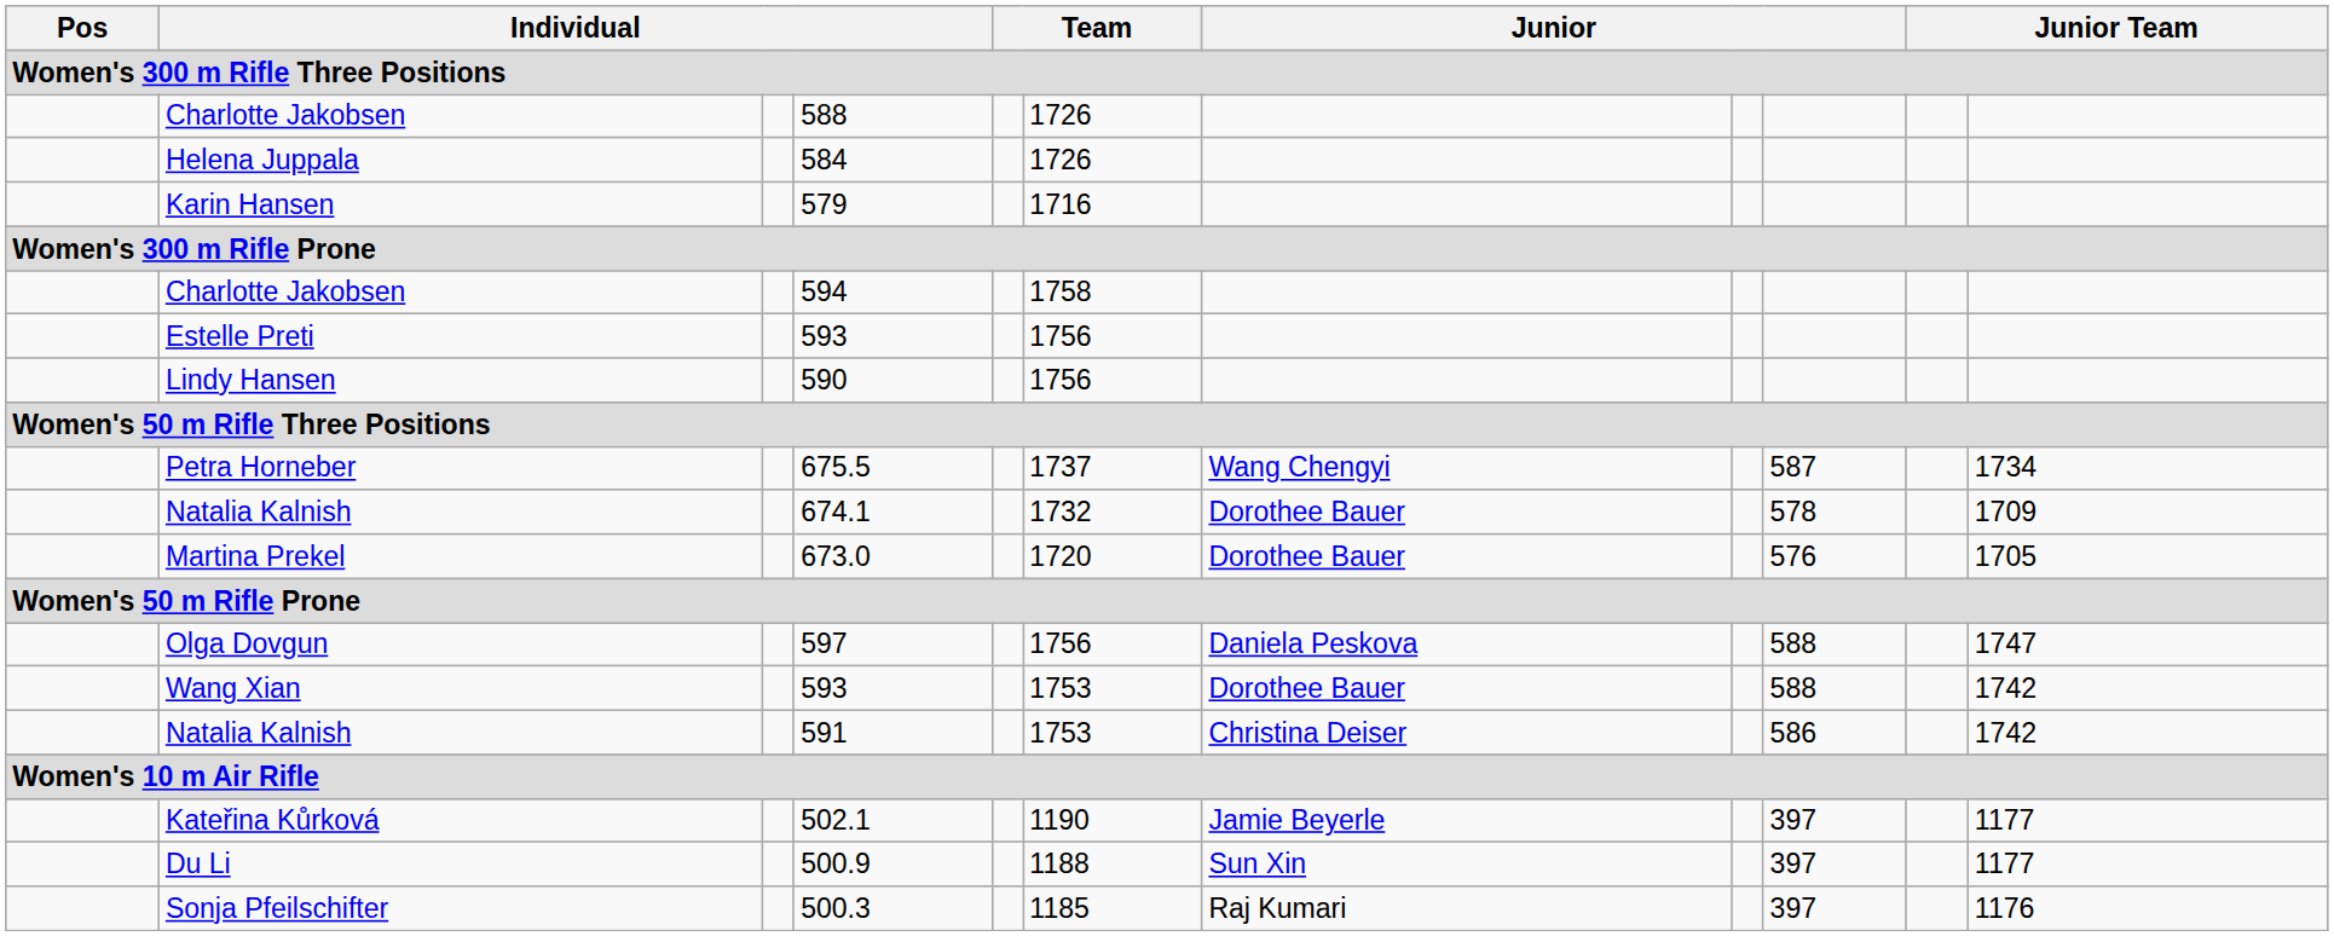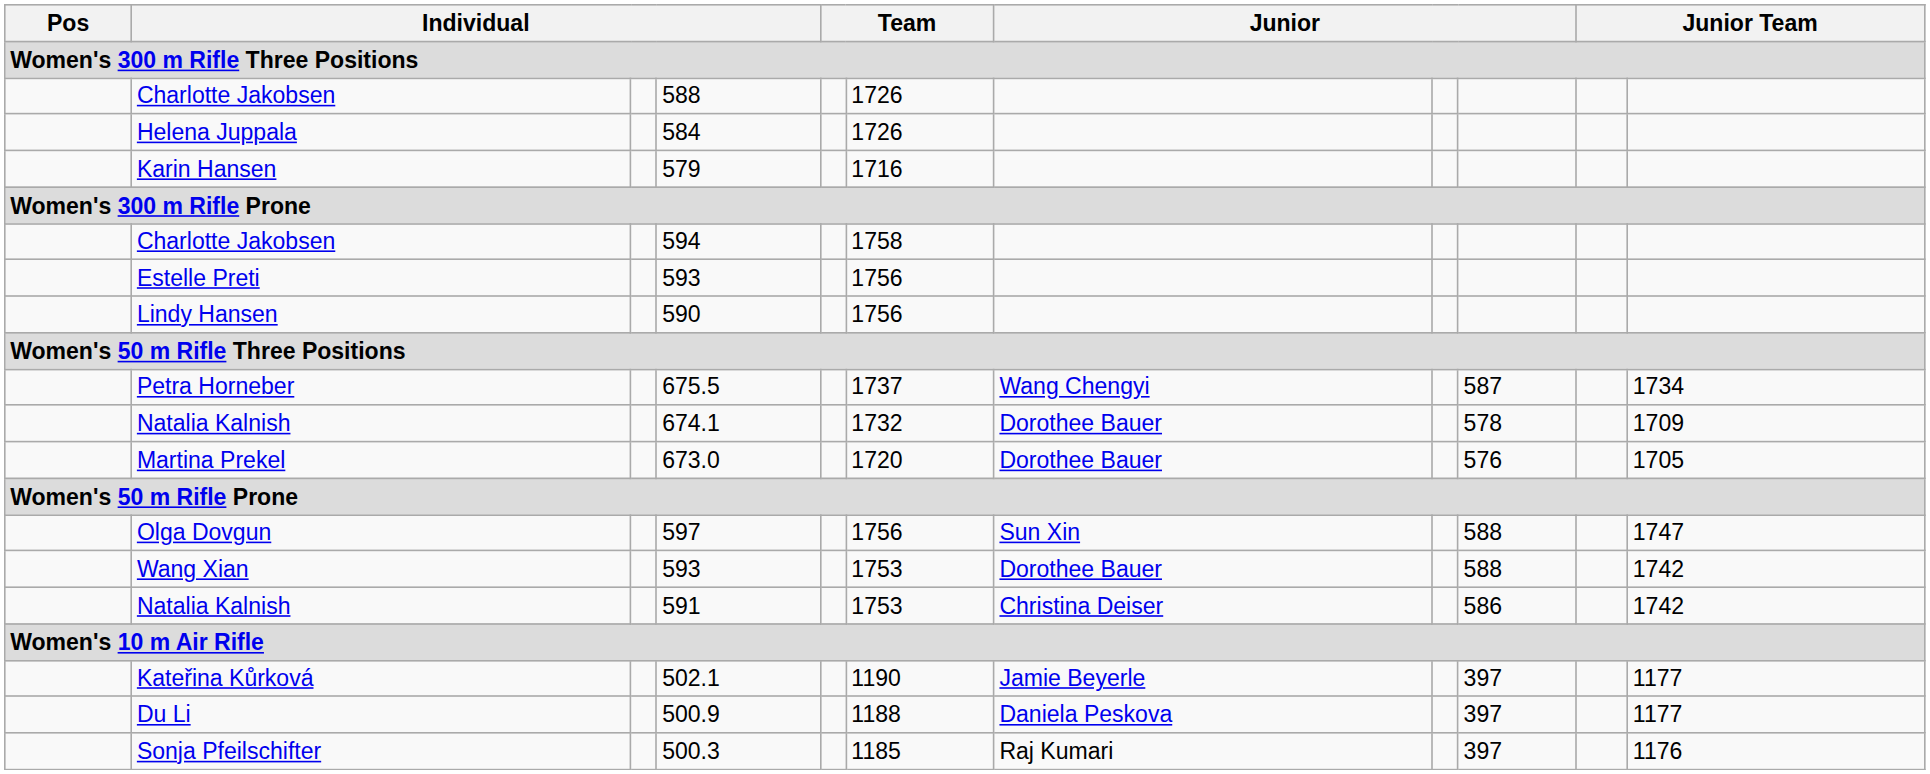 <table class=wikitable style="width:95%; font-size: 90%;">
 <tr>
 <th>Pos</th>
 <th colspan=3>Individual</th>
 <th colspan=2>Team</th>
 <th colspan=3>Junior</th>
 <th colspan=3>Junior Team</th>
 </tr>
 <tr>
 <td colspan=11 style="background:#dcdcdc"><strong>Women's <a href='#'>300 m Rifle</a> Three Positions</strong></td>
 </tr>
 <tr>
 <td></td>
 <td><a href='#'>Charlotte Jakobsen</a></td>
 <td></td>
 <td>588</td>
 <td></td>
 <td>1726</td>
 <td></td>
 <td></td>
 <td></td>
 <td></td>
 <td></td>
 </tr>
 <tr>
 <td></td>
 <td><a href='#'>Helena Juppala</a></td>
 <td></td>
 <td>584</td>
 <td></td>
 <td>1726</td>
 <td></td>
 <td></td>
 <td></td>
 <td></td>
 <td></td>
 </tr>
 <tr>
 <td></td>
 <td><a href='#'>Karin Hansen</a></td>
 <td></td>
 <td>579</td>
 <td></td>
 <td>1716</td>
 <td></td>
 <td></td>
 <td></td>
 <td></td>
 <td></td>
 </tr>
 <tr>
 <td colspan=11 style="background:#dcdcdc"><strong>Women's <a href='#'>300 m Rifle</a> Prone</strong></td>
 </tr>
 <tr>
 <td></td>
 <td><a href='#'>Charlotte Jakobsen</a></td>
 <td></td>
 <td>594</td>
 <td></td>
 <td>1758</td>
 <td></td>
 <td></td>
 <td></td>
 <td></td>
 <td></td>
 </tr>
 <tr>
 <td></td>
 <td><a href='#'>Estelle Preti</a></td>
 <td></td>
 <td>593</td>
 <td></td>
 <td>1756</td>
 <td></td>
 <td></td>
 <td></td>
 <td></td>
 <td></td>
 </tr>
 <tr>
 <td></td>
 <td><a href='#'>Lindy Hansen</a></td>
 <td></td>
 <td>590</td>
 <td></td>
 <td>1756</td>
 <td></td>
 <td></td>
 <td></td>
 <td></td>
 <td></td>
 </tr>
 <tr>
 <td colspan=11 style="background:#dcdcdc"><strong>Women's <a href='#'>50 m Rifle</a> Three Positions</strong></td>
 </tr>
 <tr>
 <td></td>
 <td><a href='#'>Petra Horneber</a></td>
 <td></td>
 <td>675.5</td>
 <td></td>
 <td>1737</td>
 <td><a href='#'>Wang Chengyi</a></td>
 <td></td>
 <td>587</td>
 <td></td>
 <td>1734</td>
 </tr>
 <tr>
 <td></td>
 <td><a href='#'>Natalia Kalnish</a></td>
 <td></td>
 <td>674.1</td>
 <td></td>
 <td>1732</td>
 <td><a href='#'>Dorothee Bauer</a></td>
 <td></td>
 <td>578</td>
 <td></td>
 <td>1709</td>
 </tr>
 <tr>
 <td></td>
 <td><a href='#'>Martina Prekel</a></td>
 <td></td>
 <td>673.0</td>
 <td></td>
 <td>1720</td>
 <td><a href='#'>Dorothee Bauer</a></td>
 <td></td>
 <td>576</td>
 <td></td>
 <td>1705</td>
 </tr>
 <tr>
 <td colspan=11 style="background:#dcdcdc"><strong>Women's <a href='#'>50 m Rifle</a> Prone</strong></td>
 </tr>
 <tr>
 <td></td>
 <td><a href='#'>Olga Dovgun</a></td>
 <td></td>
 <td>597</td>
 <td></td>
 <td>1756</td>
-<td><a href='#'>Daniela Peskova</a></td>
+<td><a href='#'>Sun Xin</a></td>
 <td></td>
 <td>588</td>
 <td></td>
 <td>1747</td>
 </tr>
 <tr>
 <td></td>
 <td><a href='#'>Wang Xian</a></td>
 <td></td>
 <td>593</td>
 <td></td>
 <td>1753</td>
 <td><a href='#'>Dorothee Bauer</a></td>
 <td></td>
 <td>588</td>
 <td></td>
 <td>1742</td>
 </tr>
 <tr>
 <td></td>
 <td><a href='#'>Natalia Kalnish</a></td>
 <td></td>
 <td>591</td>
 <td></td>
 <td>1753</td>
 <td><a href='#'>Christina Deiser</a></td>
 <td></td>
 <td>586</td>
 <td></td>
 <td>1742</td>
 </tr>
 <tr>
 <td colspan=11 style="background:#dcdcdc"><strong>Women's <a href='#'>10 m Air Rifle</a></strong></td>
 </tr>
 <tr>
 <td></td>
 <td><a href='#'>Kateřina Kůrková</a></td>
 <td></td>
 <td>502.1</td>
 <td></td>
 <td>1190</td>
 <td><a href='#'>Jamie Beyerle</a></td>
 <td></td>
 <td>397</td>
 <td></td>
 <td>1177</td>
 </tr>
 <tr>
 <td></td>
 <td><a href='#'>Du Li</a></td>
 <td></td>
 <td>500.9</td>
 <td></td>
 <td>1188</td>
-<td><a href='#'>Sun Xin</a></td>
+<td><a href='#'>Daniela Peskova</a></td>
 <td></td>
 <td>397</td>
 <td></td>
 <td>1177</td>
 </tr>
 <tr>
 <td></td>
 <td><a href='#'>Sonja Pfeilschifter</a></td>
 <td></td>
 <td>500.3</td>
 <td></td>
 <td>1185</td>
 <td>Raj Kumari</td>
 <td></td>
 <td>397</td>
 <td></td>
 <td>1176</td>
 </tr>
 </table>
